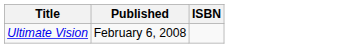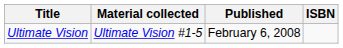 <table class="wikitable">
 <tr>
 <th>Title</th>
+<th>Material collected</th>
 <th>Published</th>
 <th>ISBN</th>
 </tr>
 <tr>
 <td><em><a href='#'>Ultimate Vision</a></em></td>
+<td><em><a href='#'>Ultimate Vision</a> #1-5</em></td>
 <td>February 6, 2008</td>
 <td></td>
 </tr>
 </table>
